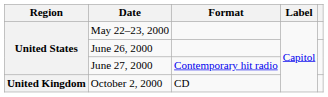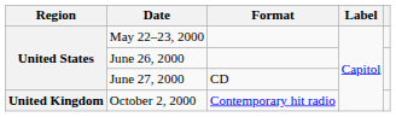 <table class="wikitable plainrowheaders">
 <tr>
 <th scope="col">Region</th>
 <th scope="col">Date</th>
 <th scope="col">Format</th>
 <th scope="col">Label</th>
 <th scope="col"></th>
 </tr>
 <tr>
 <th scope="row" rowspan="3">United States</th>
 <td>May 22–23, 2000</td>
 <td></td>
 <td rowspan="4"><a href='#'>Capitol</a></td>
 <td align="center"></td>
 </tr>
 <tr>
 <td>June 26, 2000</td>
 <td></td>
 <td align="center" rowspan="2"></td>
 </tr>
 <tr>
 <td>June 27, 2000</td>
-<td><a href='#'>Contemporary hit radio</a></td>
+<td>CD</td>
 </tr>
 <tr>
 <th scope="row">United Kingdom</th>
 <td>October 2, 2000</td>
-<td>CD</td>
+<td><a href='#'>Contemporary hit radio</a></td>
 <td align="center"></td>
 </tr>
 </table>
